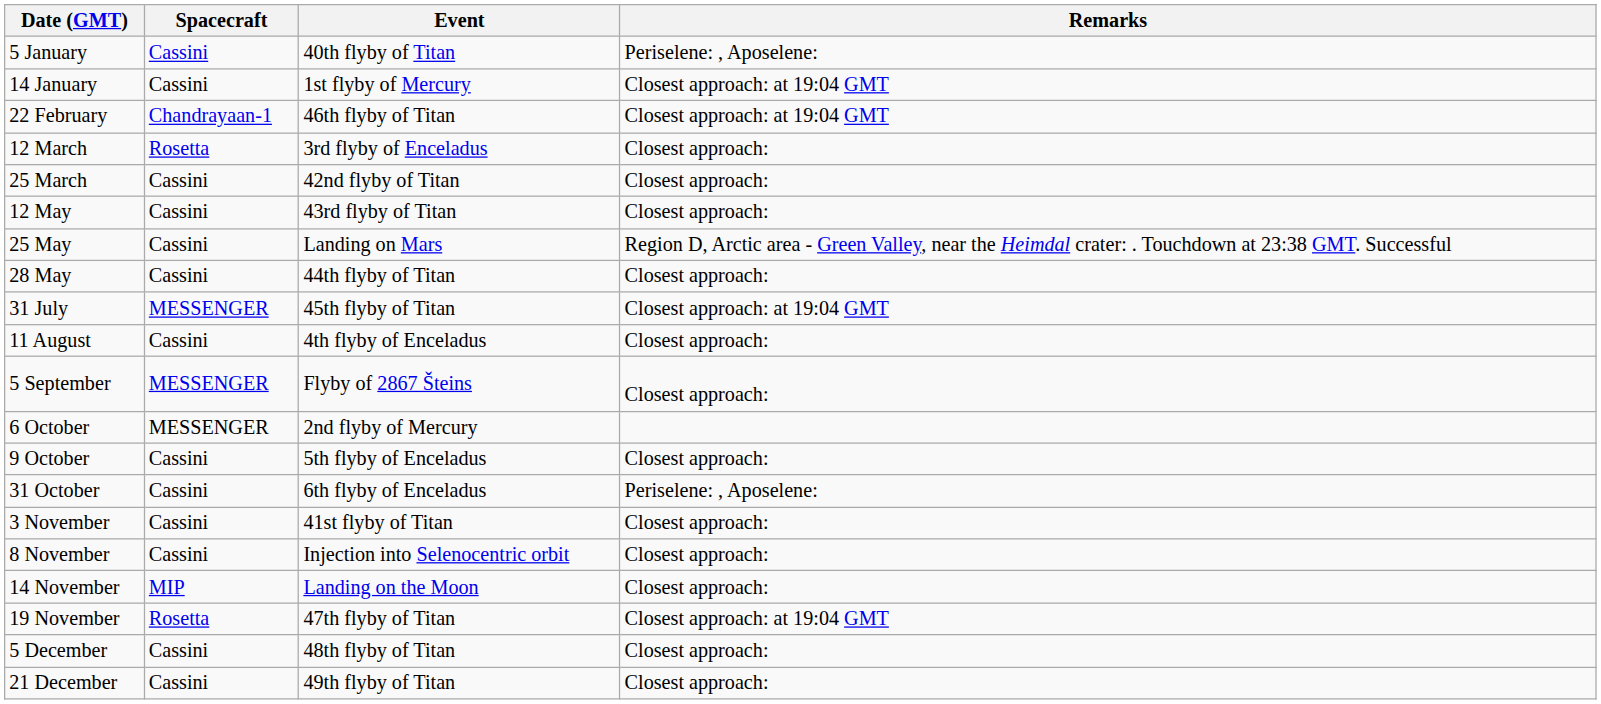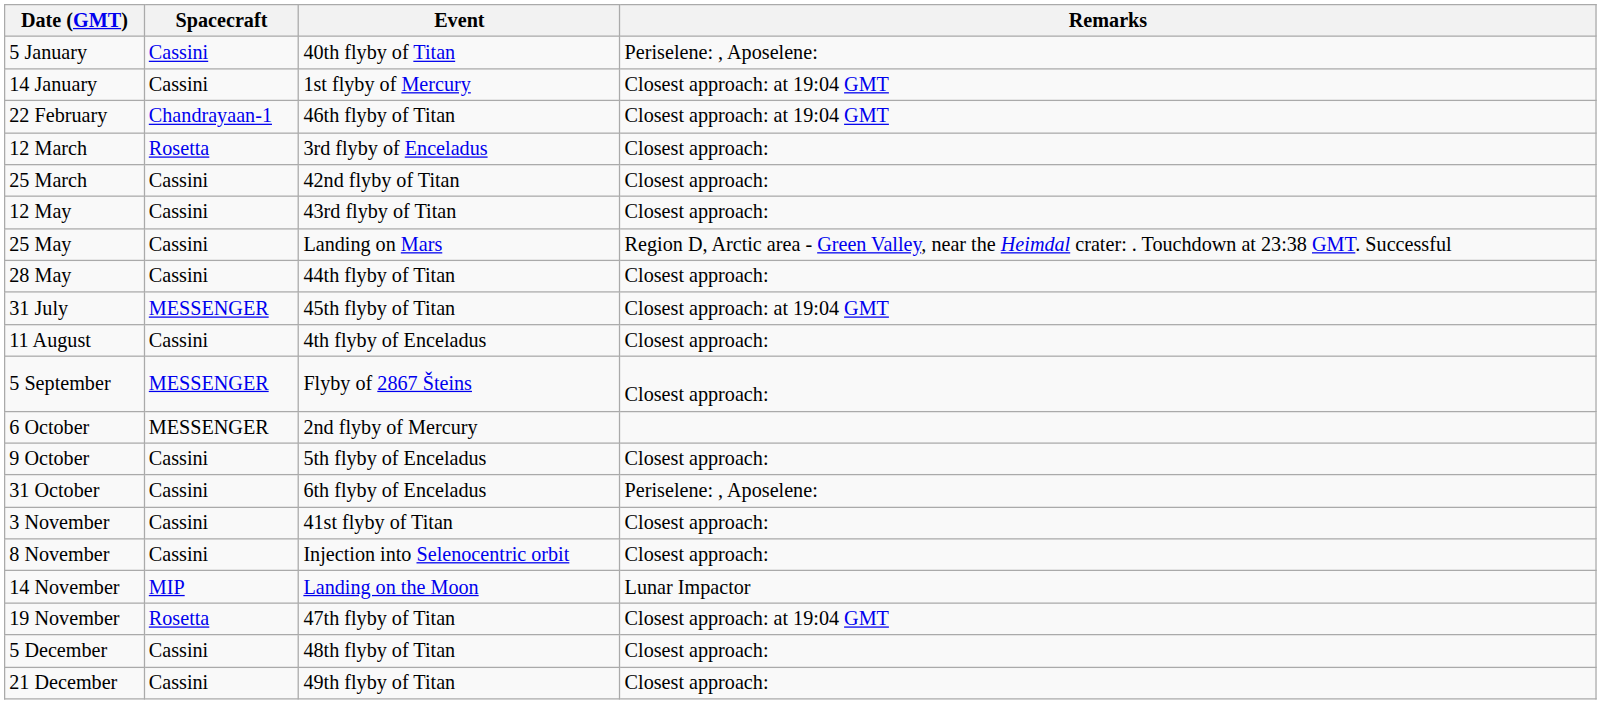 <table class="wikitable" style="width:100%;">
 <tr>
 <th>Date (<a href='#'>GMT</a>)</th>
 <th>Spacecraft</th>
 <th>Event</th>
 <th>Remarks</th>
 </tr>
 <tr>
 <td>5 January</td>
 <td><a href='#'>Cassini</a></td>
 <td>40th flyby of <a href='#'>Titan</a></td>
 <td>Periselene: , Aposelene: </td>
 </tr>
 <tr>
 <td>14 January</td>
 <td>Cassini</td>
 <td>1st flyby of <a href='#'>Mercury</a></td>
 <td>Closest approach:  at 19:04 <a href='#'>GMT</a></td>
 </tr>
 <tr>
 <td>22 February</td>
 <td><a href='#'>Chandrayaan-1</a></td>
 <td>46th flyby of Titan</td>
 <td>Closest approach:  at 19:04 <a href='#'>GMT</a></td>
 </tr>
 <tr>
 <td>12 March</td>
 <td><a href='#'>Rosetta</a></td>
 <td>3rd flyby of <a href='#'>Enceladus</a></td>
 <td>Closest approach: </td>
 </tr>
 <tr>
 <td>25 March</td>
 <td>Cassini</td>
 <td>42nd flyby of Titan</td>
 <td>Closest approach: </td>
 </tr>
 <tr>
 <td>12 May</td>
 <td>Cassini</td>
 <td>43rd flyby of Titan</td>
 <td>Closest approach: </td>
 </tr>
 <tr>
 <td>25 May</td>
 <td>Cassini</td>
 <td>Landing on <a href='#'>Mars</a></td>
 <td>Region D, Arctic area - <a href='#'>Green Valley</a>, near the <em><a href='#'>Heimdal</a></em> crater: . Touchdown at 23:38 <a href='#'>GMT</a>. Successful</td>
 </tr>
 <tr>
 <td>28 May</td>
 <td>Cassini</td>
 <td>44th flyby of Titan</td>
 <td>Closest approach: </td>
 </tr>
 <tr>
 <td>31 July</td>
 <td><a href='#'>MESSENGER</a></td>
 <td>45th flyby of Titan</td>
 <td>Closest approach:  at 19:04 <a href='#'>GMT</a></td>
 </tr>
 <tr>
 <td>11 August</td>
 <td>Cassini</td>
 <td>4th flyby of Enceladus</td>
 <td>Closest approach: </td>
 </tr>
 <tr>
 <td>5 September</td>
 <td><a href='#'>MESSENGER</a></td>
 <td>Flyby of <a href='#'>2867 Šteins</a></td>
 <td><br>Closest approach: </td>
 </tr>
 <tr>
 <td>6 October</td>
 <td>MESSENGER</td>
 <td>2nd flyby of Mercury</td>
 <td></td>
 </tr>
 <tr>
 <td>9 October</td>
 <td>Cassini</td>
 <td>5th flyby of Enceladus</td>
 <td>Closest approach: </td>
 </tr>
 <tr>
 <td>31 October</td>
 <td>Cassini</td>
 <td>6th flyby of Enceladus</td>
 <td>Periselene: , Aposelene: </td>
 </tr>
 <tr>
 <td>3 November</td>
 <td>Cassini</td>
 <td>41st flyby of Titan</td>
 <td>Closest approach: </td>
 </tr>
 <tr>
 <td>8 November</td>
 <td>Cassini</td>
 <td>Injection into <a href='#'>Selenocentric orbit</a></td>
 <td>Closest approach: </td>
 </tr>
 <tr>
 <td>14 November</td>
 <td><a href='#'>MIP</a></td>
 <td><a href='#'>Landing on the Moon</a></td>
-<td>Closest approach: </td>
+<td>Lunar Impactor</td>
 </tr>
 <tr>
 <td>19 November</td>
 <td><a href='#'>Rosetta</a></td>
 <td>47th flyby of Titan</td>
 <td>Closest approach:  at 19:04 <a href='#'>GMT</a></td>
 </tr>
 <tr>
 <td>5 December</td>
 <td>Cassini</td>
 <td>48th flyby of Titan</td>
 <td>Closest approach: </td>
 </tr>
 <tr>
 <td>21 December</td>
 <td>Cassini</td>
 <td>49th flyby of Titan</td>
 <td>Closest approach: </td>
 </tr>
 </table>
